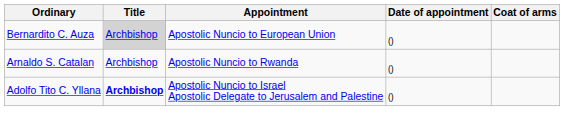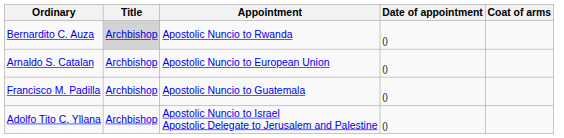 <table class="wikitable sortable">
 <tr>
 <th>Ordinary</th>
 <th>Title</th>
 <th>Appointment</th>
 <th>Date of appointment</th>
 <th>Coat of arms</th>
 </tr>
 <tr>
 <td><a href='#'>Bernardito C. Auza</a></td>
 <td style="background: lightgrey;"><a href='#'>Archbishop</a></td>
-<td><a href='#'>Apostolic Nuncio to European Union</a></td>
+<td><a href='#'>Apostolic Nuncio to Rwanda</a></td>
 <td><br><small>()</small></td>
 <td></td>
 </tr>
 <tr>
 <td><a href='#'>Arnaldo S. Catalan</a></td>
 <td><a href='#'>Archbishop</a></td>
-<td><a href='#'>Apostolic Nuncio to Rwanda</a></td>
+<td><a href='#'>Apostolic Nuncio to European Union</a></td>
+<td><br><small>()</small></td>
+<td></td>
+</tr>
+<tr>
+<td><a href='#'>Francisco M. Padilla</a></td>
+<td><a href='#'>Archbishop</a></td>
+<td><a href='#'>Apostolic Nuncio to Guatemala</a></td>
 <td><br><small>()</small></td>
 <td></td>
 </tr>
 <tr>
 <td><a href='#'>Adolfo Tito C. Yllana</a></td>
-<td><strong><a href='#'>Archbishop</a></strong></td>
+<td><a href='#'>Archbishop</a></td>
 <td><a href='#'>Apostolic Nuncio to Israel</a><br><a href='#'>Apostolic Delegate to Jerusalem and Palestine</a></td>
 <td><br><small>()</small></td>
 <td></td>
 </tr>
 </table>
